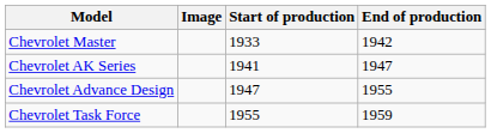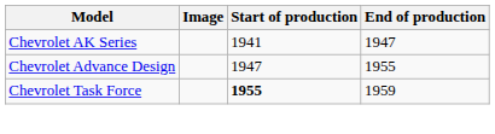 <table class="wikitable sortable">
 <tr>
 <th>Model</th>
 <th>Image</th>
 <th>Start of production</th>
 <th>End of production</th>
-</tr>
-<tr>
-<td><a href='#'>Chevrolet Master</a></td>
-<td></td>
-<td>1933</td>
-<td>1942</td>
 </tr>
 <tr>
 <td><a href='#'>Chevrolet AK Series</a></td>
 <td></td>
 <td>1941</td>
 <td>1947</td>
 </tr>
 <tr>
 <td><a href='#'>Chevrolet Advance Design</a></td>
 <td></td>
 <td>1947</td>
 <td>1955</td>
 </tr>
 <tr>
 <td><a href='#'>Chevrolet Task Force</a></td>
 <td></td>
-<td>1955</td>
+<td><strong>1955</strong></td>
 <td>1959</td>
 </tr>
 </table>
